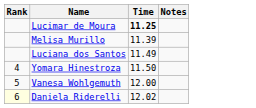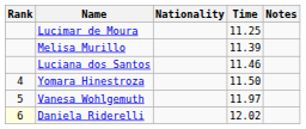 <table class="wikitable sortable" style="text-align:center">
 <tr>
 <th>Rank</th>
 <th>Name</th>
+<th>Nationality</th>
 <th>Time</th>
 <th>Notes</th>
 </tr>
 <tr>
 <td></td>
 <td align=left><a href='#'>Lucimar de Moura</a></td>
-<td><strong>11.25</strong></td>
+<td align=left></td>
+<td>11.25</td>
 <td></td>
 </tr>
 <tr>
 <td></td>
 <td align=left><a href='#'>Melisa Murillo</a></td>
+<td align=left></td>
 <td>11.39</td>
 <td></td>
 </tr>
 <tr>
 <td></td>
 <td align=left><a href='#'>Luciana dos Santos</a></td>
-<td>11.49</td>
+<td align=left></td>
+<td>11.46</td>
 <td></td>
 </tr>
 <tr>
 <td>4</td>
 <td align=left><a href='#'>Yomara Hinestroza</a></td>
+<td align=left></td>
 <td>11.50</td>
 <td></td>
 </tr>
 <tr>
 <td>5</td>
 <td align=left><a href='#'>Vanesa Wohlgemuth</a></td>
-<td>12.00</td>
+<td align=left></td>
+<td>11.97</td>
 <td></td>
 </tr>
 <tr>
 <td style="background: lightyellow;">6</td>
 <td align=left><a href='#'>Daniela Riderelli</a></td>
+<td align=left></td>
 <td>12.02</td>
 <td></td>
 </tr>
 </table>
